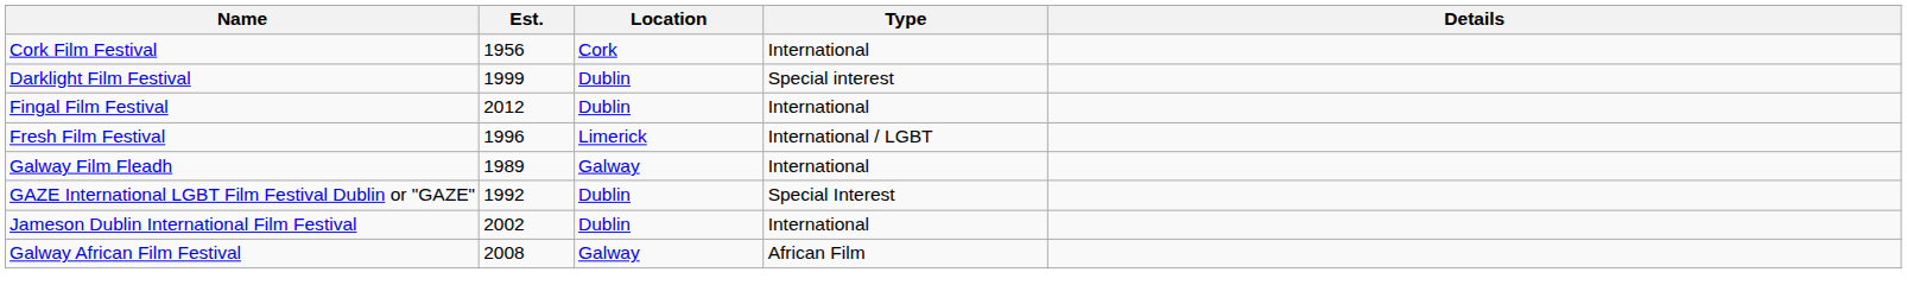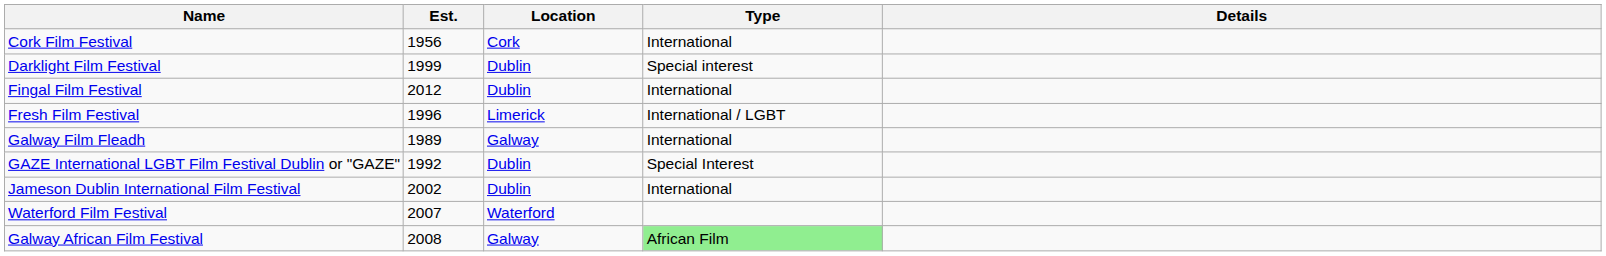 <table class="wikitable">
 <tr>
 <th width="25%">Name</th>
 <th width="5%">Est.</th>
 <th width="10%">Location</th>
 <th width="15%">Type</th>
 <th>Details</th>
 </tr>
 <tr>
 <td><a href='#'>Cork Film Festival</a></td>
 <td>1956</td>
 <td><a href='#'>Cork</a></td>
 <td>International</td>
 <td https://corkfrenchfilmfestival.com/></td>
 </tr>
 <tr>
 <td><a href='#'>Darklight Film Festival</a></td>
 <td>1999</td>
 <td><a href='#'>Dublin</a></td>
 <td>Special interest</td>
 <td Celebrating Digital Art, Film & Technology></td>
 </tr>
 <tr>
 <td><a href='#'>Fingal Film Festival</a></td>
 <td>2012</td>
 <td><a href='#'>Dublin</a></td>
 <td>International</td>
 <td Promoting the works of local film community and National, International emerging filmmakers></td>
 </tr>
 <tr>
 <td><a href='#'>Fresh Film Festival</a></td>
 <td>1996</td>
 <td><a href='#'>Limerick</a></td>
 <td>International / LGBT</td>
 <td Films by young people, aged 7 to 18 years.></td>
 </tr>
 <tr>
 <td><a href='#'>Galway Film Fleadh</a></td>
 <td>1989</td>
 <td><a href='#'>Galway</a></td>
 <td>International</td>
 <td The Galway Film Fleadh – Ireland's leading film festival, is a six-day international film event held every July. The Fleadh is a festival for the public, film buffs, film students, industry professionals and invited guests.></td>
 </tr>
 <tr>
 <td><a href='#'>GAZE International LGBT Film Festival Dublin</a> or "GAZE"</td>
 <td>1992</td>
 <td><a href='#'>Dublin</a></td>
 <td>Special Interest</td>
 <td></td>
 </tr>
 <tr>
 <td><a href='#'>Jameson Dublin International Film Festival</a></td>
 <td>2002</td>
 <td><a href='#'>Dublin</a></td>
 <td>International</td>
 <td></td>
 </tr>
 <tr>
+<td><a href='#'>Waterford Film Festival</a></td>
+<td>2007</td>
+<td><a href='#'>Waterford</a></td>
+<td></td>
+<td></td>
+</tr>
+<tr>
 <td><a href='#'>Galway African Film Festival</a></td>
 <td>2008</td>
 <td><a href='#'>Galway</a></td>
-<td>African Film</td>
+<td style="background: lightgreen;">African Film</td>
 <td></td>
 </tr>
 </table>
